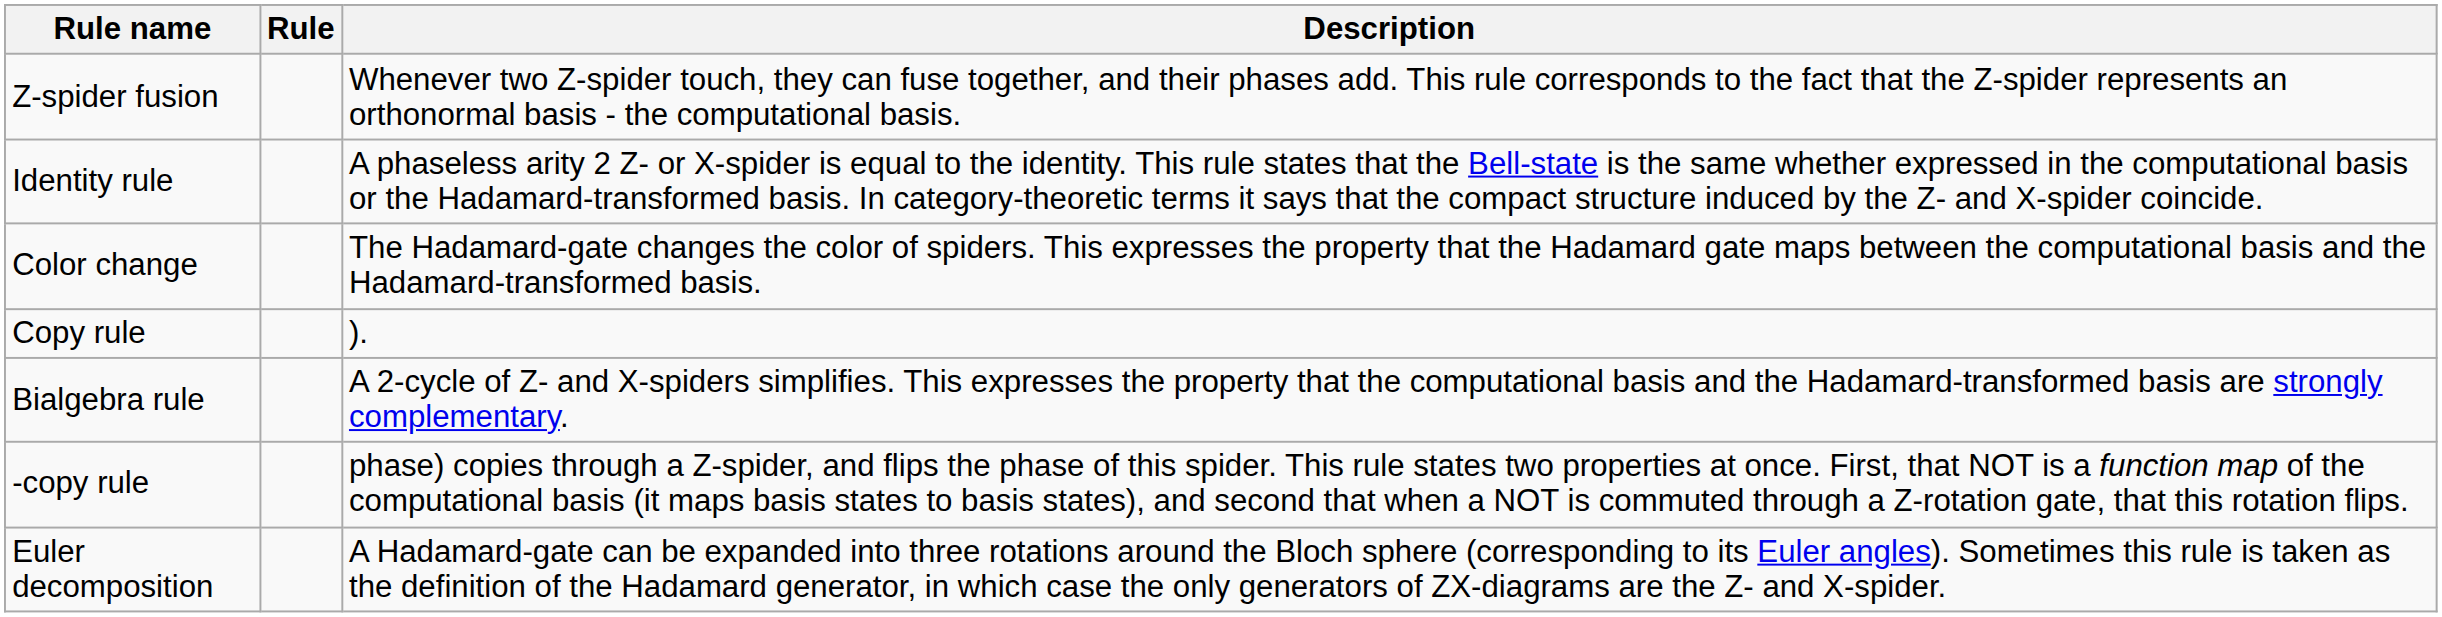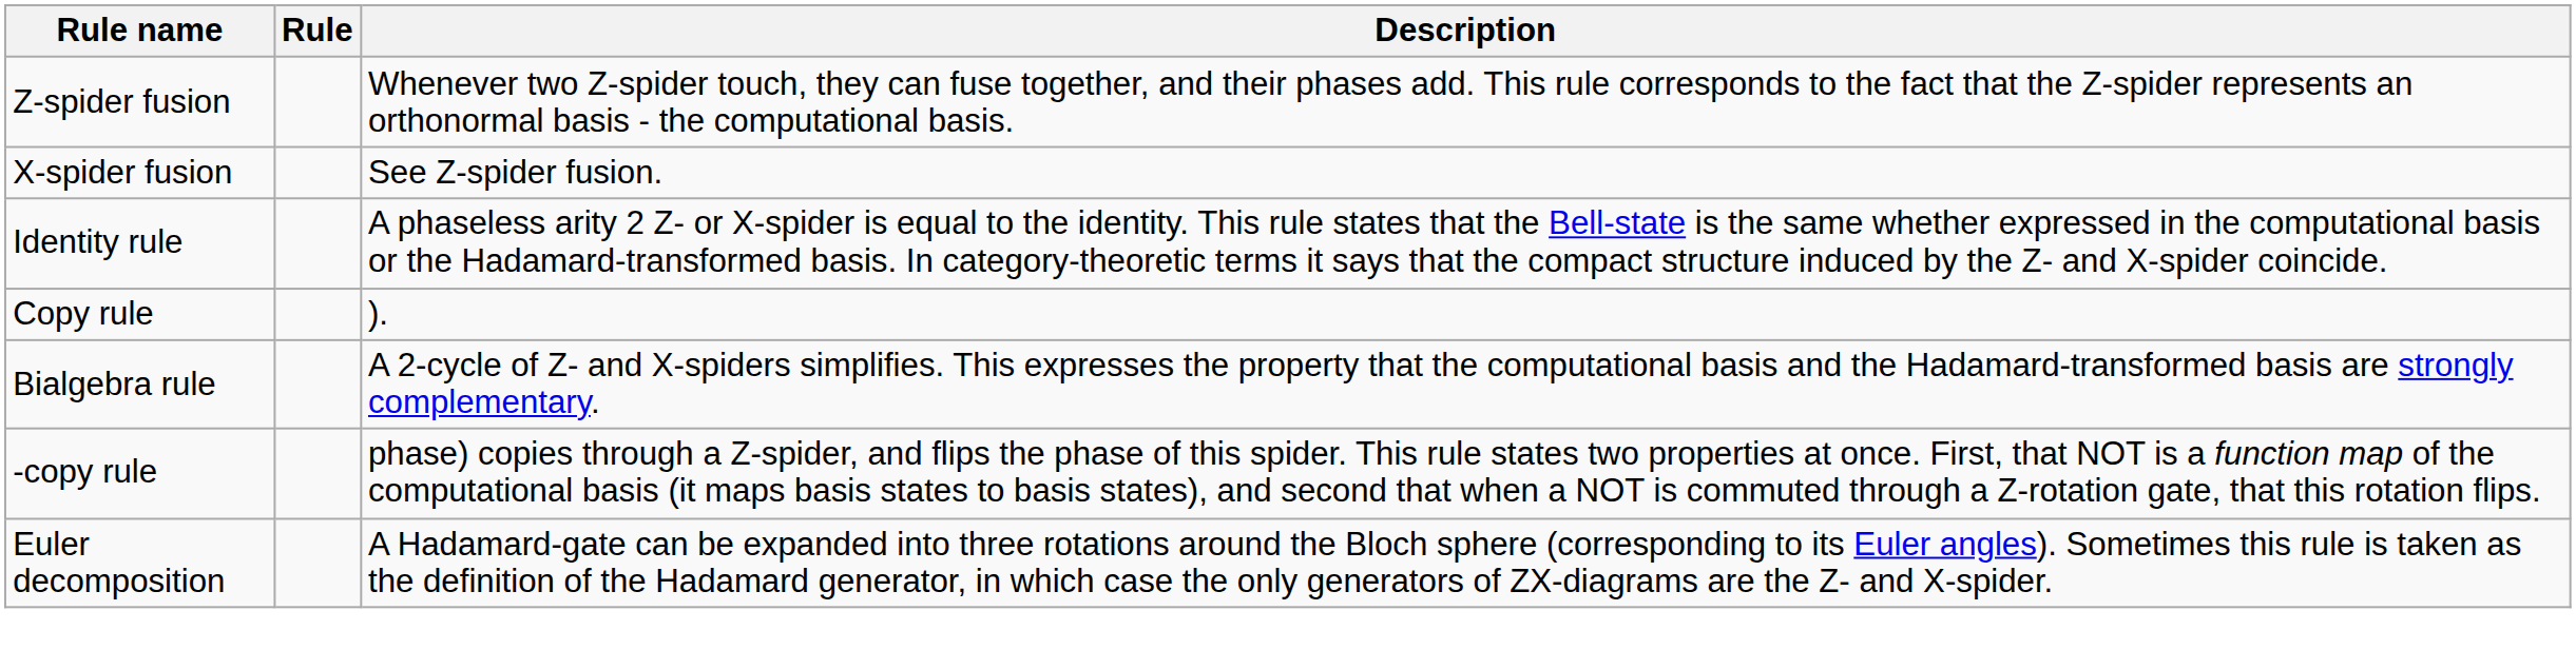 <table class="wikitable">
 <tr>
 <th>Rule name</th>
 <th>Rule</th>
 <th>Description</th>
 </tr>
 <tr>
 <td>Z-spider fusion</td>
 <td></td>
 <td>Whenever two Z-spider touch, they can fuse together, and their phases add. This rule corresponds to the fact that the Z-spider represents an orthonormal basis - the computational basis.</td>
 </tr>
 <tr>
+<td>X-spider fusion</td>
+<td></td>
+<td>See Z-spider fusion.</td>
+</tr>
+<tr>
 <td>Identity rule</td>
 <td></td>
 <td>A phaseless arity 2 Z- or X-spider is equal to the identity. This rule states that the <a href='#'>Bell-state</a> is the same whether expressed in the computational basis or the Hadamard-transformed basis. In category-theoretic terms it says that the compact structure induced by the Z- and X-spider coincide.</td>
-</tr>
-<tr>
-<td>Color change</td>
-<td></td>
-<td>The Hadamard-gate changes the color of spiders. This expresses the property that the Hadamard gate maps between the computational basis and the Hadamard-transformed basis.</td>
 </tr>
 <tr>
 <td>Copy rule</td>
 <td></td>
 <td>).</td>
 </tr>
 <tr>
 <td>Bialgebra rule</td>
 <td></td>
 <td>A 2-cycle of Z- and X-spiders simplifies. This expresses the property that the computational basis and the Hadamard-transformed basis are <a href='#'>strongly complementary</a>.</td>
 </tr>
 <tr>
 <td>-copy rule</td>
 <td></td>
 <td> phase) copies through a Z-spider, and flips the phase of this spider. This rule states two properties at once. First, that NOT is a <em>function map</em> of the computational basis (it maps basis states to basis states), and second that when a NOT is commuted through a Z-rotation gate, that this rotation flips.</td>
 </tr>
 <tr>
 <td>Euler decomposition</td>
 <td></td>
 <td>A Hadamard-gate can be expanded into three rotations around the Bloch sphere (corresponding to its <a href='#'>Euler angles</a>). Sometimes this rule is taken as the definition of the Hadamard generator, in which case the only generators of ZX-diagrams are the Z- and X-spider.</td>
 </tr>
 </table>
